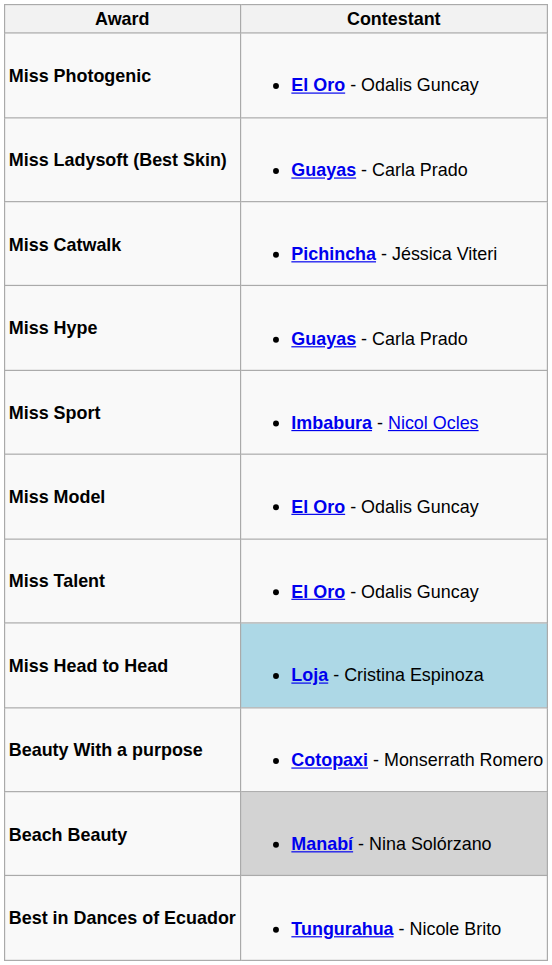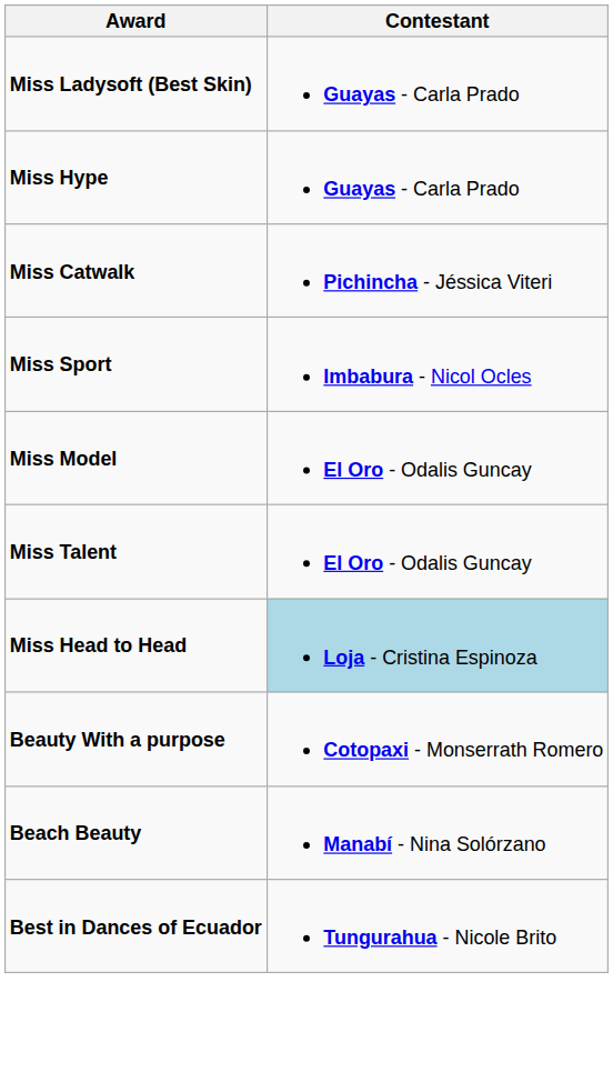 <table class="wikitable unsortable" style="font-size:95%;">
 <tr>
 <th>Award</th>
 <th>Contestant</th>
 </tr>
 <tr>
-<td><strong>Miss Photogenic</strong></td>
-<td><br><ul><li><strong> <a href='#'>El Oro</a></strong> - Odalis Guncay</li></ul></td>
+<td><strong>Miss Ladysoft (Best Skin)</strong></td>
+<td><br><ul><li><strong> <a href='#'>Guayas</a></strong> - Carla Prado</li></ul></td>
 </tr>
 <tr>
-<td><strong>Miss Ladysoft (Best Skin)</strong></td>
+<td><strong>Miss Hype</strong></td>
 <td><br><ul><li><strong> <a href='#'>Guayas</a></strong> - Carla Prado</li></ul></td>
 </tr>
 <tr>
 <td><strong>Miss Catwalk</strong></td>
 <td><br><ul><li><strong>  <a href='#'>Pichincha</a></strong> - Jéssica Viteri</li></ul></td>
-</tr>
-<tr>
-<td><strong>Miss Hype</strong></td>
-<td><br><ul><li><strong> <a href='#'>Guayas</a></strong> - Carla Prado</li></ul></td>
 </tr>
 <tr>
 <td><strong>Miss Sport</strong></td>
 <td><br><ul><li><strong> <a href='#'>Imbabura</a></strong> - <a href='#'>Nicol Ocles</a></li></ul></td>
 </tr>
 <tr>
 <td><strong>Miss Model</strong></td>
 <td><br><ul><li><strong> <a href='#'>El Oro</a></strong> - Odalis Guncay</li></ul></td>
 </tr>
 <tr>
 <td><strong>Miss Talent</strong></td>
 <td><br><ul><li><strong> <a href='#'>El Oro</a></strong> - Odalis Guncay</li></ul></td>
 </tr>
 <tr>
 <td><strong>Miss Head to Head</strong></td>
 <td style="background: lightblue;"><br><ul><li><strong>  <a href='#'>Loja</a></strong> - Cristina Espinoza</li></ul></td>
 </tr>
 <tr>
 <td><strong>Beauty With a purpose</strong></td>
 <td><br><ul><li><strong> <a href='#'>Cotopaxi</a></strong> - Monserrath Romero</li></ul></td>
 </tr>
 <tr>
 <td><strong>Beach Beauty</strong></td>
-<td style="background: lightgrey;"><br><ul><li><strong> <a href='#'>Manabí</a></strong> - Nina Solórzano</li></ul></td>
+<td><br><ul><li><strong> <a href='#'>Manabí</a></strong> - Nina Solórzano</li></ul></td>
 </tr>
 <tr>
 <td><strong>Best in Dances of Ecuador</strong></td>
 <td><br><ul><li><strong> <a href='#'>Tungurahua</a></strong> - Nicole Brito</li></ul></td>
 </tr>
 </table>
